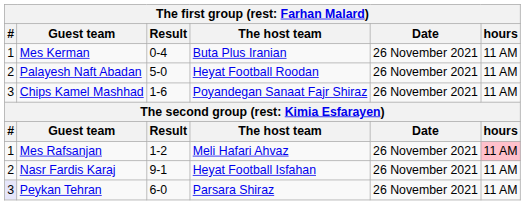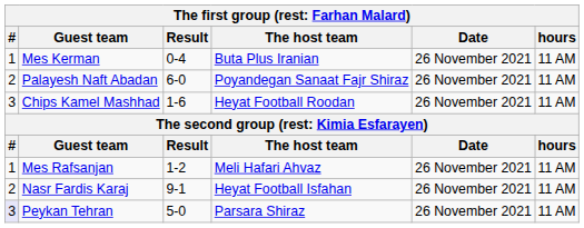 <table class="wikitable">
 <tr>
 <th colspan="6">The first group (rest: <a href='#'>Farhan Malard</a>) </th>
 </tr>
 <tr>
 <th>#</th>
 <th>Guest team</th>
 <th>Result</th>
 <th>The host team</th>
 <th>Date</th>
 <th>hours</th>
 </tr>
 <tr>
 <td>1</td>
 <td><a href='#'>Mes Kerman</a></td>
 <td>0-4</td>
 <td><a href='#'>Buta Plus Iranian</a></td>
 <td>26 November 2021</td>
 <td>11 AM</td>
 </tr>
 <tr>
 <td>2</td>
 <td><a href='#'>Palayesh Naft Abadan</a></td>
-<td>5-0</td>
-<td><a href='#'>Heyat Football Roodan</a></td>
+<td>6-0</td>
+<td><a href='#'>Poyandegan Sanaat Fajr Shiraz</a></td>
 <td>26 November 2021</td>
 <td>11 AM</td>
 </tr>
 <tr>
 <td>3</td>
 <td><a href='#'>Chips Kamel Mashhad</a></td>
 <td>1-6</td>
-<td><a href='#'>Poyandegan Sanaat Fajr Shiraz</a></td>
+<td><a href='#'>Heyat Football Roodan</a></td>
 <td>26 November 2021</td>
 <td>11 AM</td>
 </tr>
 <tr>
 <th colspan="6">The second group (rest: <a href='#'>Kimia Esfarayen</a>) </th>
 </tr>
 <tr>
 <th>#</th>
 <th>Guest team</th>
 <th>Result</th>
 <th>The host team</th>
 <th>Date</th>
 <th>hours</th>
 </tr>
 <tr>
 <td>1</td>
 <td><a href='#'>Mes Rafsanjan</a></td>
 <td>1-2</td>
 <td><a href='#'>Meli Hafari Ahvaz</a></td>
 <td>26 November 2021</td>
-<td style="background: pink;">11 AM</td>
+<td>11 AM</td>
 </tr>
 <tr>
 <td>2</td>
 <td><a href='#'>Nasr Fardis Karaj</a></td>
 <td>9-1</td>
 <td><a href='#'>Heyat Football Isfahan</a></td>
 <td>26 November 2021</td>
 <td>11 AM</td>
 </tr>
 <tr>
 <td style="background: lavender;">3</td>
 <td><a href='#'>Peykan Tehran</a></td>
-<td>6-0</td>
+<td>5-0</td>
 <td><a href='#'>Parsara Shiraz</a></td>
 <td>26 November 2021</td>
 <td>11 AM</td>
 </tr>
 </table>
